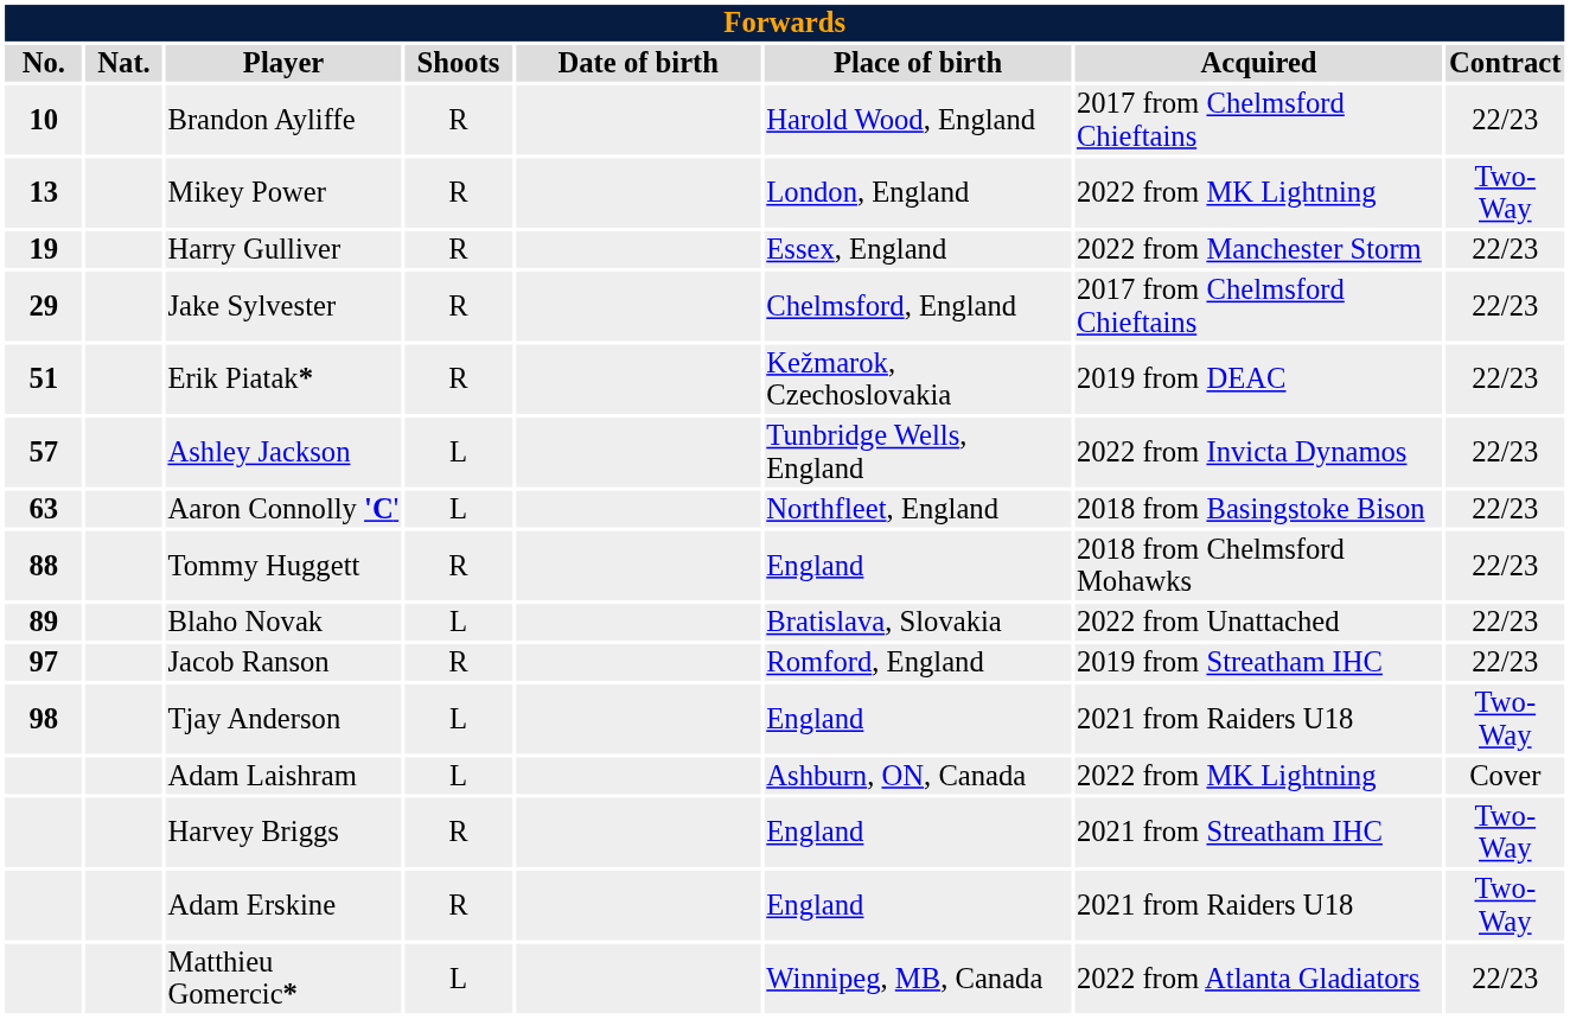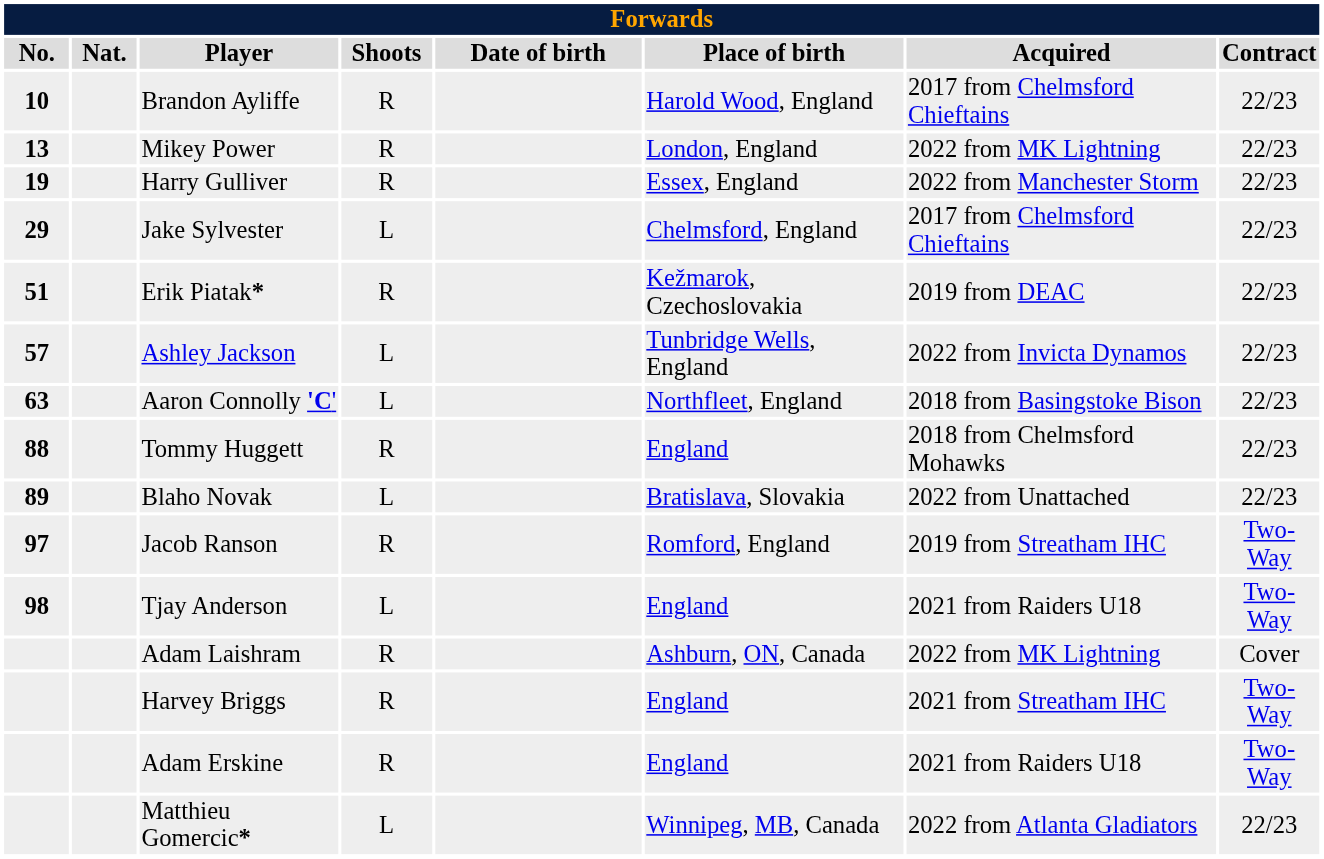 <table class="toccolours"  style="width:97%; clear:both; margin:1.5em auto; text-align:center;">
 <tr>
 <th colspan="11" style="background:#061c41; color:#ffa600;">Forwards</th>
 </tr>
 <tr style="background:#ddd;">
 <th width=5%>No.</th>
 <th width=5%>Nat.</th>
 <th !width=22%>Player</th>
 <th width=7%>Shoots</th>
 <th width=16%>Date of birth</th>
 <th width=20%>Place of birth</th>
 <th width=24%>Acquired</th>
 <td><strong>Contract</strong></td>
 </tr>
 <tr style="background:#eee;">
 <td><strong>10</strong></td>
 <td></td>
 <td align="left">Brandon Ayliffe</td>
 <td>R</td>
 <td align="left"></td>
 <td align="left"><a href='#'>Harold Wood</a>, England</td>
 <td align="left">2017 from <a href='#'>Chelmsford Chieftains</a></td>
 <td>22/23</td>
 </tr>
 <tr style="background:#eee;">
 <td><strong>13</strong></td>
 <td></td>
 <td align="left">Mikey Power</td>
 <td>R</td>
 <td align="left"></td>
 <td align="left"><a href='#'>London</a>, England</td>
 <td align="left">2022 from <a href='#'>MK Lightning</a></td>
-<td><a href='#'>Two-Way</a></td>
+<td>22/23</td>
 </tr>
 <tr style="background:#eee;">
 <td><strong>19</strong></td>
 <td></td>
 <td align="left">Harry Gulliver</td>
 <td>R</td>
 <td align="left"></td>
 <td align="left"><a href='#'>Essex</a>, England</td>
 <td align="left">2022 from <a href='#'>Manchester Storm</a></td>
 <td>22/23</td>
 </tr>
 <tr style="background:#eee;">
 <td><strong>29</strong></td>
 <td></td>
 <td align="left">Jake Sylvester</td>
-<td>R</td>
+<td>L</td>
 <td align="left"></td>
 <td align="left"><a href='#'>Chelmsford</a>, England</td>
 <td align="left">2017 from <a href='#'>Chelmsford Chieftains</a></td>
 <td>22/23</td>
 </tr>
 <tr style="background:#eee;">
 <td><strong>51</strong></td>
 <td></td>
 <td align="left">Erik Piatak<strong>*</strong></td>
 <td>R</td>
 <td align="left"></td>
 <td align="left"><a href='#'>Kežmarok</a>, Czechoslovakia</td>
 <td align="left">2019 from <a href='#'>DEAC</a></td>
 <td>22/23</td>
 </tr>
 <tr style="background:#eee;">
 <td><strong>57</strong></td>
 <td></td>
 <td align="left"><a href='#'>Ashley Jackson</a></td>
 <td>L</td>
 <td align="left"></td>
 <td align="left"><a href='#'>Tunbridge Wells</a>, England</td>
 <td align="left">2022 from <a href='#'>Invicta Dynamos</a></td>
 <td>22/23</td>
 </tr>
 <tr style="background:#eee;">
 <td><strong>63</strong></td>
 <td></td>
 <td align="left">Aaron Connolly <a href='#'><strong>'C</strong>'</a></td>
 <td>L</td>
 <td align="left"></td>
 <td align="left"><a href='#'>Northfleet</a>, England</td>
 <td align="left">2018 from <a href='#'>Basingstoke Bison</a></td>
 <td>22/23</td>
 </tr>
 <tr style="background:#eee;">
 <td><strong>88</strong></td>
 <td></td>
 <td align="left">Tommy Huggett</td>
 <td>R</td>
 <td align="left"></td>
 <td align="left"><a href='#'>England</a></td>
 <td align="left">2018 from Chelmsford Mohawks</td>
 <td>22/23</td>
 </tr>
 <tr style="background:#eee;">
 <td><strong>89</strong></td>
 <td></td>
 <td align="left">Blaho Novak</td>
 <td>L</td>
 <td align="left"></td>
 <td align="left"><a href='#'>Bratislava</a>, Slovakia</td>
 <td align="left">2022 from Unattached</td>
 <td>22/23</td>
 </tr>
 <tr style="background:#eee;">
 <td><strong>97</strong></td>
 <td></td>
 <td align="left">Jacob Ranson</td>
 <td>R</td>
 <td align="left"></td>
 <td align="left"><a href='#'>Romford</a>, England</td>
 <td align="left">2019 from <a href='#'>Streatham IHC</a></td>
-<td>22/23</td>
+<td><a href='#'>Two-Way</a></td>
 </tr>
 <tr style="background:#eee;">
 <td><strong>98</strong></td>
 <td></td>
 <td align="left">Tjay Anderson</td>
 <td>L</td>
 <td align="left"></td>
 <td align="left"><a href='#'>England</a></td>
 <td align="left">2021 from Raiders U18</td>
 <td><a href='#'>Two-Way</a></td>
 </tr>
 <tr style="background:#eee;">
 <td></td>
 <td></td>
 <td align="left">Adam Laishram</td>
-<td>L</td>
+<td>R</td>
 <td align="left"></td>
 <td align="left"><a href='#'>Ashburn</a>, <a href='#'>ON</a>, Canada</td>
 <td align="left">2022 from <a href='#'>MK Lightning</a></td>
 <td>Cover</td>
 </tr>
 <tr style="background:#eee;">
 <td></td>
 <td></td>
 <td align="left">Harvey Briggs</td>
 <td>R</td>
 <td align="left"></td>
 <td align="left"><a href='#'>England</a></td>
 <td align="left">2021 from <a href='#'>Streatham IHC</a></td>
 <td><a href='#'>Two-Way</a></td>
 </tr>
 <tr style="background:#eee;">
 <td></td>
 <td></td>
 <td align="left">Adam Erskine</td>
 <td>R</td>
 <td align="left"></td>
 <td align="left"><a href='#'>England</a></td>
 <td align="left">2021 from Raiders U18</td>
 <td><a href='#'>Two-Way</a></td>
 </tr>
 <tr style="background:#eee;">
 <td></td>
 <td></td>
 <td align="left">Matthieu Gomercic<strong>*</strong></td>
 <td>L</td>
 <td align="left"></td>
 <td align="left"><a href='#'>Winnipeg</a>, <a href='#'>MB</a>, Canada</td>
 <td align="left">2022 from <a href='#'>Atlanta Gladiators</a></td>
 <td>22/23</td>
 </tr>
 </table>
